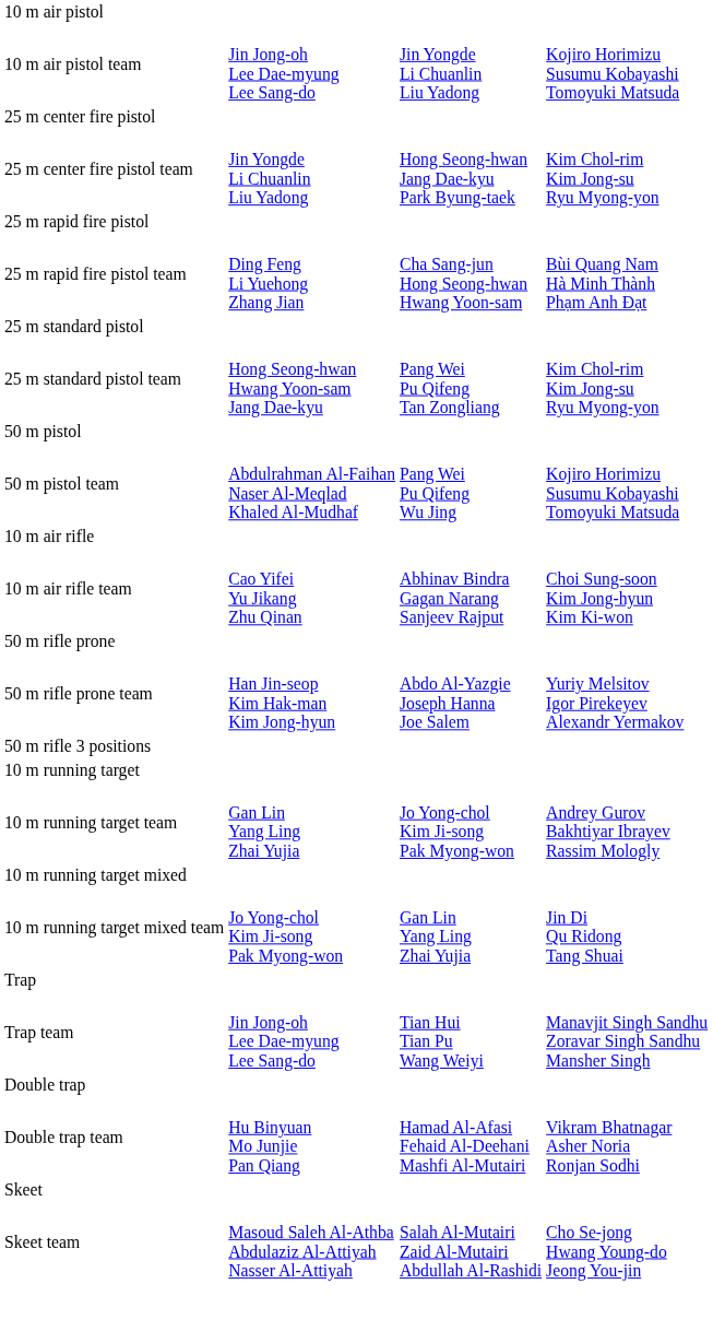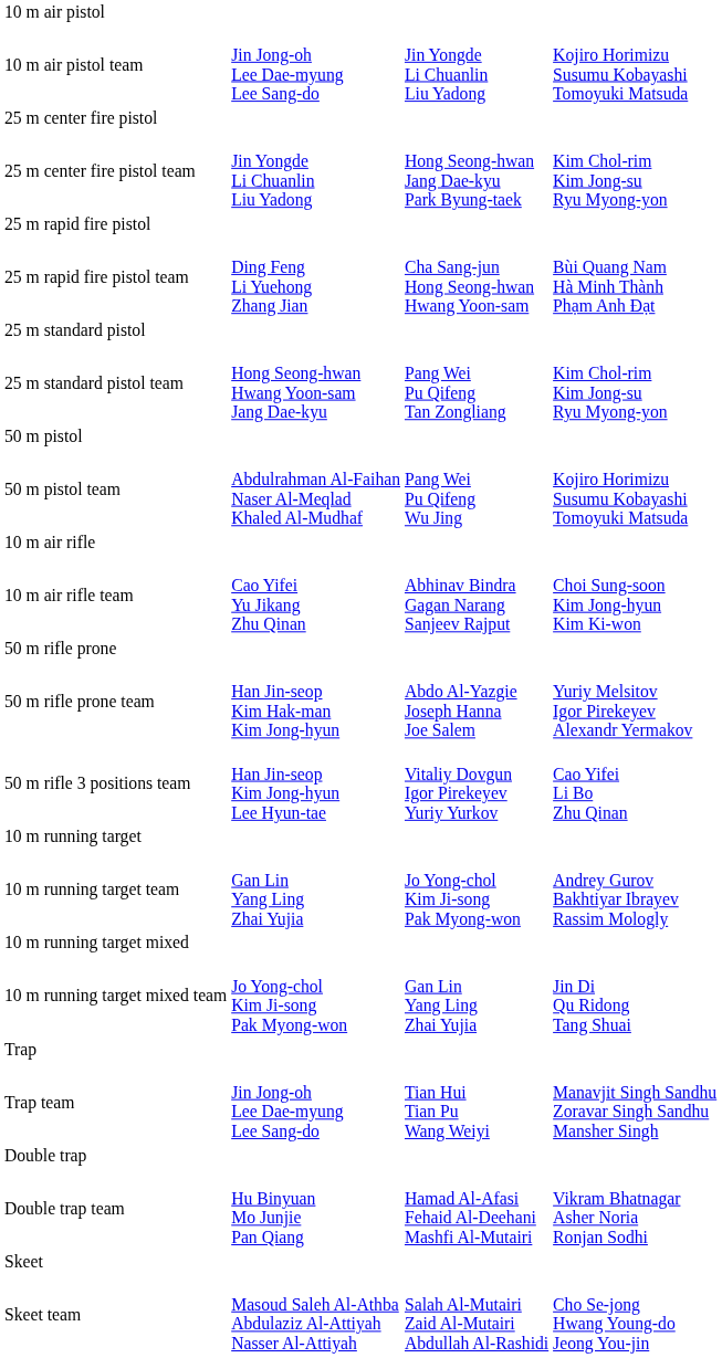 <table>
 <tr>
 <td>10 m air pistol<br></td>
 <td></td>
 <td></td>
 <td></td>
 </tr>
 <tr>
 <td>10 m air pistol team<br></td>
 <td><br><a href='#'>Jin Jong-oh</a><br><a href='#'>Lee Dae-myung</a><br><a href='#'>Lee Sang-do</a></td>
 <td><br><a href='#'>Jin Yongde</a><br><a href='#'>Li Chuanlin</a><br><a href='#'>Liu Yadong</a></td>
 <td><br><a href='#'>Kojiro Horimizu</a><br><a href='#'>Susumu Kobayashi</a><br><a href='#'>Tomoyuki Matsuda</a></td>
 </tr>
 <tr>
 <td>25 m center fire pistol<br></td>
 <td></td>
 <td></td>
 <td></td>
 </tr>
 <tr>
 <td>25 m center fire pistol team<br></td>
 <td><br><a href='#'>Jin Yongde</a><br><a href='#'>Li Chuanlin</a><br><a href='#'>Liu Yadong</a></td>
 <td><br><a href='#'>Hong Seong-hwan</a><br><a href='#'>Jang Dae-kyu</a><br><a href='#'>Park Byung-taek</a></td>
 <td><br><a href='#'>Kim Chol-rim</a><br><a href='#'>Kim Jong-su</a><br><a href='#'>Ryu Myong-yon</a></td>
 </tr>
 <tr>
 <td>25 m rapid fire pistol<br></td>
 <td></td>
 <td></td>
 <td></td>
 </tr>
 <tr>
 <td>25 m rapid fire pistol team<br></td>
 <td><br><a href='#'>Ding Feng</a><br><a href='#'>Li Yuehong</a><br><a href='#'>Zhang Jian</a></td>
 <td><br><a href='#'>Cha Sang-jun</a><br><a href='#'>Hong Seong-hwan</a><br><a href='#'>Hwang Yoon-sam</a></td>
 <td><br><a href='#'>Bùi Quang Nam</a><br><a href='#'>Hà Minh Thành</a><br><a href='#'>Phạm Anh Đạt</a></td>
 </tr>
 <tr>
 <td>25 m standard pistol<br></td>
 <td></td>
 <td></td>
 <td></td>
 </tr>
 <tr>
 <td>25 m standard pistol team<br></td>
 <td><br><a href='#'>Hong Seong-hwan</a><br><a href='#'>Hwang Yoon-sam</a><br><a href='#'>Jang Dae-kyu</a></td>
 <td><br><a href='#'>Pang Wei</a><br><a href='#'>Pu Qifeng</a><br><a href='#'>Tan Zongliang</a></td>
 <td><br><a href='#'>Kim Chol-rim</a><br><a href='#'>Kim Jong-su</a><br><a href='#'>Ryu Myong-yon</a></td>
 </tr>
 <tr>
 <td>50 m pistol<br></td>
 <td></td>
 <td></td>
 <td></td>
 </tr>
 <tr>
 <td>50 m pistol team<br></td>
 <td><br><a href='#'>Abdulrahman Al-Faihan</a><br><a href='#'>Naser Al-Meqlad</a><br><a href='#'>Khaled Al-Mudhaf</a></td>
 <td><br><a href='#'>Pang Wei</a><br><a href='#'>Pu Qifeng</a><br><a href='#'>Wu Jing</a></td>
 <td><br><a href='#'>Kojiro Horimizu</a><br><a href='#'>Susumu Kobayashi</a><br><a href='#'>Tomoyuki Matsuda</a></td>
 </tr>
 <tr>
 <td>10 m air rifle<br></td>
 <td></td>
 <td></td>
 <td></td>
 </tr>
 <tr>
 <td>10 m air rifle team<br></td>
 <td><br><a href='#'>Cao Yifei</a><br><a href='#'>Yu Jikang</a><br><a href='#'>Zhu Qinan</a></td>
 <td><br><a href='#'>Abhinav Bindra</a><br><a href='#'>Gagan Narang</a><br><a href='#'>Sanjeev Rajput</a></td>
 <td><br><a href='#'>Choi Sung-soon</a><br><a href='#'>Kim Jong-hyun</a><br><a href='#'>Kim Ki-won</a></td>
 </tr>
 <tr>
 <td>50 m rifle prone<br></td>
 <td></td>
 <td></td>
 <td></td>
 </tr>
 <tr>
 <td>50 m rifle prone team<br></td>
 <td><br><a href='#'>Han Jin-seop</a><br><a href='#'>Kim Hak-man</a><br><a href='#'>Kim Jong-hyun</a></td>
 <td><br><a href='#'>Abdo Al-Yazgie</a><br><a href='#'>Joseph Hanna</a><br><a href='#'>Joe Salem</a></td>
 <td><br><a href='#'>Yuriy Melsitov</a><br><a href='#'>Igor Pirekeyev</a><br><a href='#'>Alexandr Yermakov</a></td>
 </tr>
 <tr>
-<td>50 m rifle 3 positions<br></td>
-<td></td>
-<td></td>
-<td></td>
+<td>50 m rifle 3 positions team<br></td>
+<td><br><a href='#'>Han Jin-seop</a><br><a href='#'>Kim Jong-hyun</a><br><a href='#'>Lee Hyun-tae</a></td>
+<td><br><a href='#'>Vitaliy Dovgun</a><br><a href='#'>Igor Pirekeyev</a><br><a href='#'>Yuriy Yurkov</a></td>
+<td><br><a href='#'>Cao Yifei</a><br><a href='#'>Li Bo</a><br><a href='#'>Zhu Qinan</a></td>
 </tr>
 <tr>
 <td>10 m running target<br></td>
 <td></td>
 <td></td>
 <td></td>
 </tr>
 <tr>
 <td>10 m running target team<br></td>
 <td><br><a href='#'>Gan Lin</a><br><a href='#'>Yang Ling</a><br><a href='#'>Zhai Yujia</a></td>
 <td><br><a href='#'>Jo Yong-chol</a><br><a href='#'>Kim Ji-song</a><br><a href='#'>Pak Myong-won</a></td>
 <td><br><a href='#'>Andrey Gurov</a><br><a href='#'>Bakhtiyar Ibrayev</a><br><a href='#'>Rassim Mologly</a></td>
 </tr>
 <tr>
 <td>10 m running target mixed<br></td>
 <td></td>
 <td></td>
 <td></td>
 </tr>
 <tr>
 <td>10 m running target mixed team<br></td>
 <td><br><a href='#'>Jo Yong-chol</a><br><a href='#'>Kim Ji-song</a><br><a href='#'>Pak Myong-won</a></td>
 <td><br><a href='#'>Gan Lin</a><br><a href='#'>Yang Ling</a><br><a href='#'>Zhai Yujia</a></td>
 <td><br><a href='#'>Jin Di</a><br><a href='#'>Qu Ridong</a><br><a href='#'>Tang Shuai</a></td>
 </tr>
 <tr>
 <td>Trap<br></td>
 <td></td>
 <td></td>
 <td></td>
 </tr>
 <tr>
 <td>Trap team<br></td>
 <td><br><a href='#'>Jin Jong-oh</a><br><a href='#'>Lee Dae-myung</a><br><a href='#'>Lee Sang-do</a></td>
 <td><br><a href='#'>Tian Hui</a><br><a href='#'>Tian Pu</a><br><a href='#'>Wang Weiyi</a></td>
 <td><br><a href='#'>Manavjit Singh Sandhu</a><br><a href='#'>Zoravar Singh Sandhu</a><br><a href='#'>Mansher Singh</a></td>
 </tr>
 <tr>
 <td>Double trap<br></td>
 <td></td>
 <td></td>
 <td></td>
 </tr>
 <tr>
 <td>Double trap team<br></td>
 <td><br><a href='#'>Hu Binyuan</a><br><a href='#'>Mo Junjie</a><br><a href='#'>Pan Qiang</a></td>
 <td><br><a href='#'>Hamad Al-Afasi</a><br><a href='#'>Fehaid Al-Deehani</a><br><a href='#'>Mashfi Al-Mutairi</a></td>
 <td><br><a href='#'>Vikram Bhatnagar</a><br><a href='#'>Asher Noria</a><br><a href='#'>Ronjan Sodhi</a></td>
 </tr>
 <tr>
 <td>Skeet<br></td>
 <td></td>
 <td></td>
 <td></td>
 </tr>
 <tr>
 <td>Skeet team<br></td>
 <td><br><a href='#'>Masoud Saleh Al-Athba</a><br><a href='#'>Abdulaziz Al-Attiyah</a><br><a href='#'>Nasser Al-Attiyah</a></td>
 <td><br><a href='#'>Salah Al-Mutairi</a><br><a href='#'>Zaid Al-Mutairi</a><br><a href='#'>Abdullah Al-Rashidi</a></td>
 <td><br><a href='#'>Cho Se-jong</a><br><a href='#'>Hwang Young-do</a><br><a href='#'>Jeong You-jin</a></td>
 </tr>
 </table>
